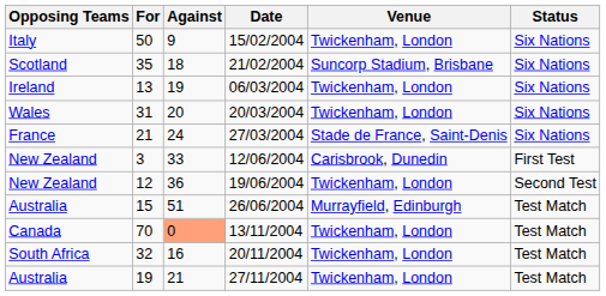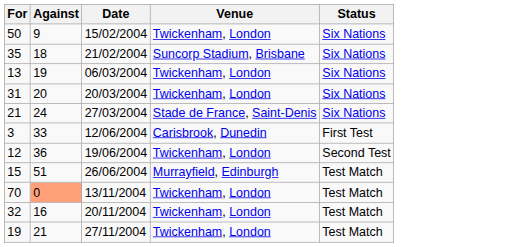 <table class="wikitable">
 <tr>
-<th>Opposing Teams</th>
 <th>For</th>
 <th>Against</th>
 <th>Date</th>
 <th>Venue</th>
 <th>Status</th>
 </tr>
 <tr>
-<td><a href='#'>Italy</a></td>
 <td>50</td>
 <td>9</td>
 <td>15/02/2004</td>
 <td><a href='#'>Twickenham</a>, <a href='#'>London</a></td>
 <td><a href='#'>Six Nations</a></td>
 </tr>
 <tr>
-<td><a href='#'>Scotland</a></td>
 <td>35</td>
 <td>18</td>
 <td>21/02/2004</td>
 <td><a href='#'>Suncorp Stadium</a>, <a href='#'>Brisbane</a></td>
 <td><a href='#'>Six Nations</a></td>
 </tr>
 <tr>
-<td><a href='#'>Ireland</a></td>
 <td>13</td>
 <td>19</td>
 <td>06/03/2004</td>
 <td><a href='#'>Twickenham</a>, <a href='#'>London</a></td>
 <td><a href='#'>Six Nations</a></td>
 </tr>
 <tr>
-<td><a href='#'>Wales</a></td>
 <td>31</td>
 <td>20</td>
 <td>20/03/2004</td>
 <td><a href='#'>Twickenham</a>, <a href='#'>London</a></td>
 <td><a href='#'>Six Nations</a></td>
 </tr>
 <tr>
-<td><a href='#'>France</a></td>
 <td>21</td>
 <td>24</td>
 <td>27/03/2004</td>
 <td><a href='#'>Stade de France</a>, <a href='#'>Saint-Denis</a></td>
 <td><a href='#'>Six Nations</a></td>
 </tr>
 <tr>
-<td><a href='#'>New Zealand</a></td>
 <td>3</td>
 <td>33</td>
 <td>12/06/2004</td>
 <td><a href='#'>Carisbrook</a>, <a href='#'>Dunedin</a></td>
 <td>First Test</td>
 </tr>
 <tr>
-<td><a href='#'>New Zealand</a></td>
 <td>12</td>
 <td>36</td>
 <td>19/06/2004</td>
 <td><a href='#'>Twickenham</a>, <a href='#'>London</a></td>
 <td>Second Test</td>
 </tr>
 <tr>
-<td><a href='#'>Australia</a></td>
 <td>15</td>
 <td>51</td>
 <td>26/06/2004</td>
 <td><a href='#'>Murrayfield</a>, <a href='#'>Edinburgh</a></td>
 <td>Test Match</td>
 </tr>
 <tr>
-<td><a href='#'>Canada</a></td>
 <td>70</td>
 <td style="background: lightsalmon;">0</td>
 <td>13/11/2004</td>
 <td><a href='#'>Twickenham</a>, <a href='#'>London</a></td>
 <td>Test Match</td>
 </tr>
 <tr>
-<td><a href='#'>South Africa</a></td>
 <td>32</td>
 <td>16</td>
 <td>20/11/2004</td>
 <td><a href='#'>Twickenham</a>, <a href='#'>London</a></td>
 <td>Test Match</td>
 </tr>
 <tr>
-<td><a href='#'>Australia</a></td>
 <td>19</td>
 <td>21</td>
 <td>27/11/2004</td>
 <td><a href='#'>Twickenham</a>, <a href='#'>London</a></td>
 <td>Test Match</td>
 </tr>
 </table>
